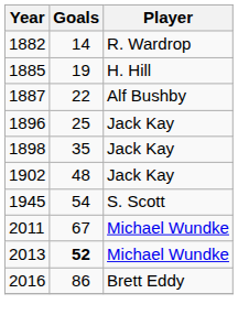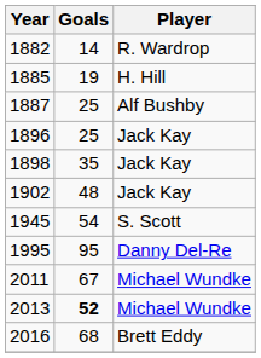 <table class="wikitable sortable">
 <tr>
 <th>Year</th>
 <th>Goals</th>
 <th>Player</th>
 </tr>
 <tr>
 <td>1882</td>
 <td align=right>14  </td>
 <td>R. Wardrop</td>
 </tr>
 <tr>
 <td>1885</td>
 <td align=right>19  </td>
 <td>H. Hill</td>
 </tr>
 <tr>
 <td>1887</td>
-<td align=right>22  </td>
+<td align=right>25  </td>
 <td>Alf Bushby</td>
 </tr>
 <tr>
 <td>1896</td>
 <td align=right>25  </td>
 <td>Jack Kay</td>
 </tr>
 <tr>
 <td>1898</td>
 <td align=right>35  </td>
 <td>Jack Kay</td>
 </tr>
 <tr>
 <td>1902</td>
 <td align=right>48  </td>
 <td>Jack Kay</td>
 </tr>
 <tr>
 <td>1945</td>
 <td align=right>54  </td>
 <td>S. Scott</td>
 </tr>
 <tr>
+<td>1995</td>
+<td align=right>95  </td>
+<td><a href='#'>Danny Del-Re</a></td>
+</tr>
+<tr>
 <td>2011</td>
 <td align=right>67  </td>
 <td><a href='#'>Michael Wundke</a></td>
 </tr>
 <tr>
 <td>2013</td>
 <td align=right><strong>52  </strong></td>
 <td><a href='#'>Michael Wundke</a></td>
 </tr>
 <tr>
 <td>2016</td>
-<td align=right>86  </td>
+<td align=right>68  </td>
 <td>Brett Eddy</td>
 </tr>
 <tr>
 </tr>
 </table>
